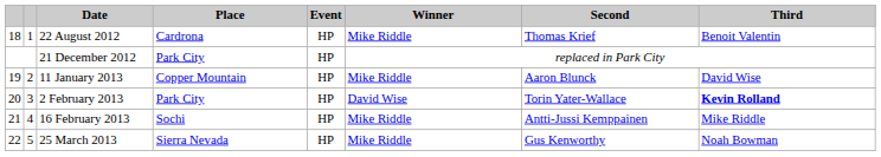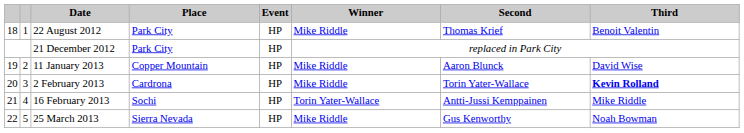 <table class="wikitable plainrowheaders" style="background:#fff; font-size:86%; line-height:16px; border:grey solid 1px; border-collapse:collapse;">
 <tr style="background:#ccc; text-align:center;">
 <th scope="col" style="background:#ccc; width=20 px;"></th>
 <th scope="col" style="background:#ccc; width=30 px;"></th>
 <th scope="col" style="background:#ccc; width:120px;">Date</th>
 <th scope="col" style="background:#ccc; width:160px;">Place</th>
 <th scope="col" style="background:#ccc; width:15px;">Event</th>
 <th scope="col" style="background:#ccc; width:185px;">Winner</th>
 <th scope="col" style="background:#ccc; width:185px;">Second</th>
 <th scope="col" style="background:#ccc; width:185px;">Third</th>
 </tr>
 <tr>
 <td align=center>18</td>
 <td align=center>1</td>
 <td>22 August 2012</td>
-<td> <a href='#'>Cardrona</a></td>
+<td> <a href='#'>Park City</a></td>
 <td align=center>HP</td>
 <td> <a href='#'>Mike Riddle</a></td>
 <td> <a href='#'>Thomas Krief</a></td>
 <td> <a href='#'>Benoit Valentin</a></td>
 </tr>
 <tr>
 <td colspan=2></td>
 <td>21 December 2012</td>
 <td> <a href='#'>Park City</a></td>
 <td align=center>HP</td>
 <td colspan=3 align=center><em>replaced in Park City</em></td>
 </tr>
 <tr>
 <td align=center>19</td>
 <td align=center>2</td>
 <td>11 January 2013</td>
 <td> <a href='#'>Copper Mountain</a></td>
 <td align=center>HP</td>
 <td> <a href='#'>Mike Riddle</a></td>
 <td> <a href='#'>Aaron Blunck</a></td>
 <td> <a href='#'>David Wise</a></td>
 </tr>
 <tr>
 <td align=center>20</td>
 <td align=center>3</td>
 <td>2 February 2013<small></small></td>
-<td> <a href='#'>Park City</a></td>
+<td> <a href='#'>Cardrona</a></td>
 <td align=center>HP</td>
-<td> <a href='#'>David Wise</a></td>
+<td> <a href='#'>Mike Riddle</a></td>
 <td> <a href='#'>Torin Yater-Wallace</a></td>
 <td><strong> <a href='#'>Kevin Rolland</a></strong></td>
 </tr>
 <tr>
 <td align=center>21</td>
 <td align=center>4</td>
 <td>16 February 2013</td>
 <td> <a href='#'>Sochi</a></td>
 <td align=center>HP</td>
-<td> <a href='#'>Mike Riddle</a></td>
+<td> <a href='#'>Torin Yater-Wallace</a></td>
 <td> <a href='#'>Antti-Jussi Kemppainen</a></td>
 <td> <a href='#'>Mike Riddle</a></td>
 </tr>
 <tr>
 <td align=center>22</td>
 <td align=center>5</td>
 <td>25 March 2013</td>
 <td> <a href='#'>Sierra Nevada</a></td>
 <td align=center>HP</td>
 <td> <a href='#'>Mike Riddle</a></td>
 <td> <a href='#'>Gus Kenworthy</a></td>
 <td> <a href='#'>Noah Bowman</a></td>
 </tr>
 </table>
